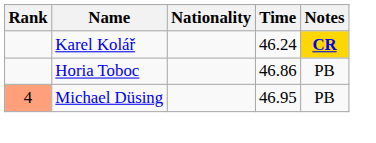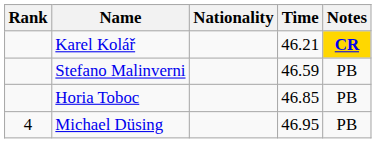 <table class="wikitable sortable" style="text-align:center">
 <tr>
 <th>Rank</th>
 <th>Name</th>
 <th>Nationality</th>
 <th>Time</th>
 <th>Notes</th>
 </tr>
 <tr>
 <td></td>
 <td align="left"><a href='#'>Karel Kolář</a></td>
 <td align=left></td>
-<td>46.24</td>
+<td>46.21</td>
 <td style="background: gold;"><strong><a href='#'>CR</a></strong></td>
+</tr>
+<tr>
+<td></td>
+<td align="left"><a href='#'>Stefano Malinverni</a></td>
+<td align=left></td>
+<td>46.59</td>
+<td>PB</td>
 </tr>
 <tr>
 <td></td>
 <td align="left"><a href='#'>Horia Toboc</a></td>
 <td align=left></td>
-<td>46.86</td>
+<td>46.85</td>
 <td>PB</td>
 </tr>
 <tr>
-<td style="background: lightsalmon;">4</td>
+<td>4</td>
 <td align="left"><a href='#'>Michael Düsing</a></td>
 <td align=left></td>
 <td>46.95</td>
 <td>PB</td>
 </tr>
 </table>
